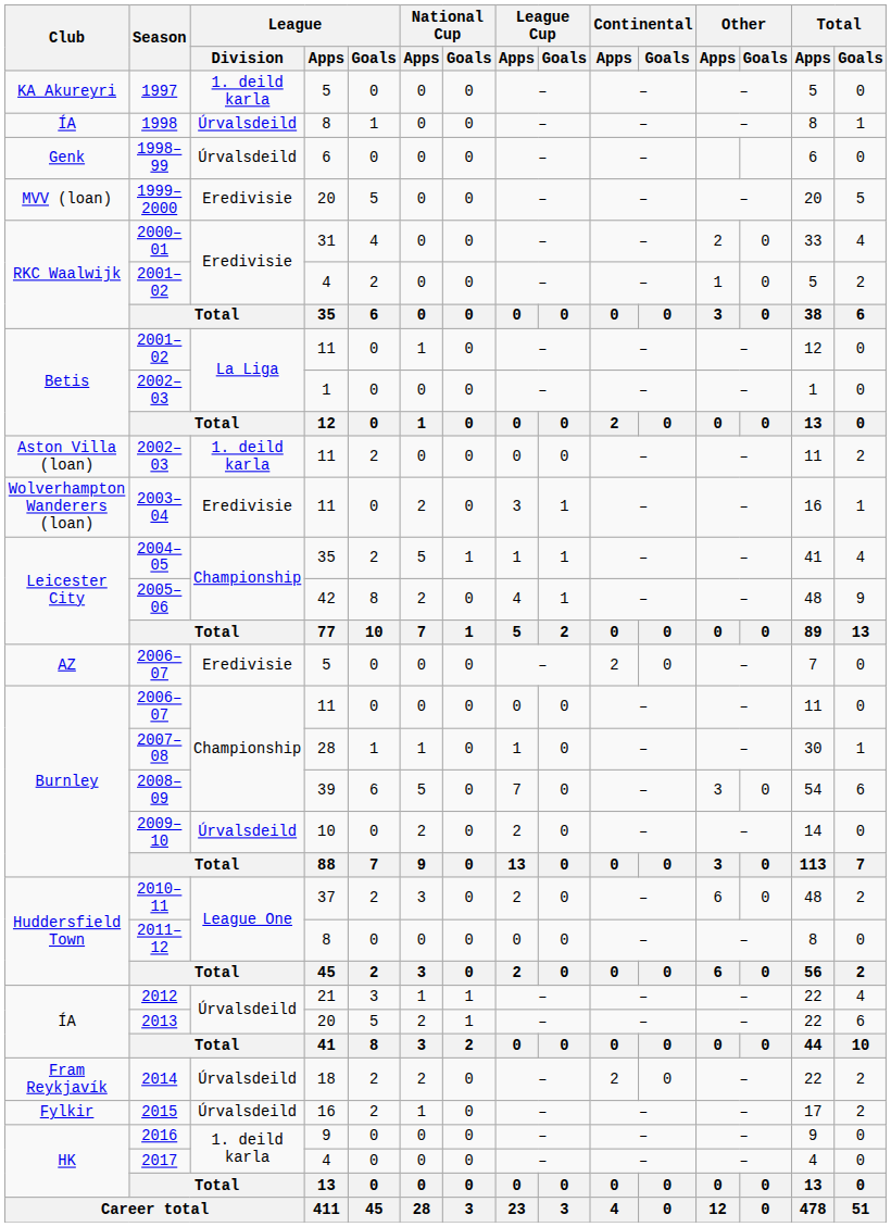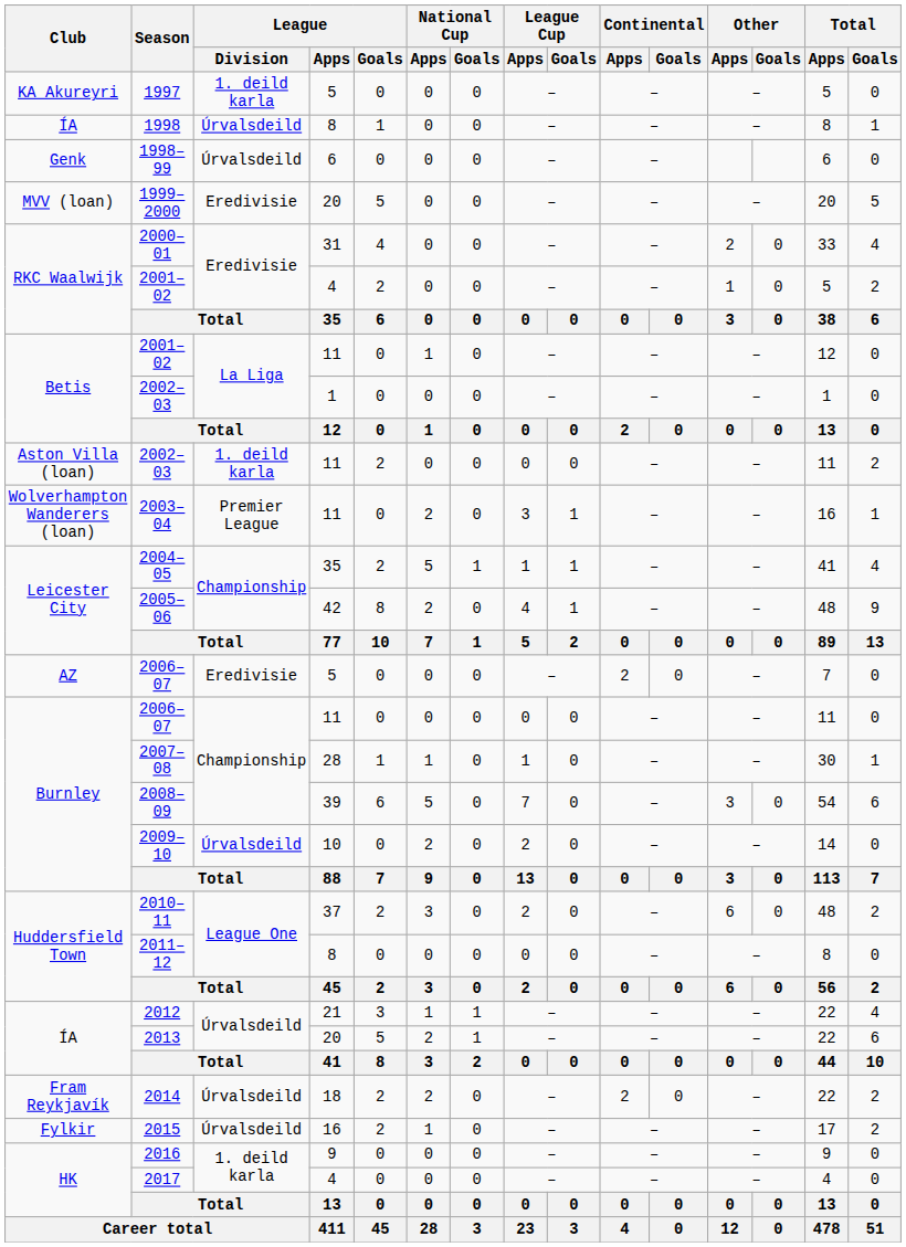 <table class="wikitable" style="text-align:center">
 <tr>
 <th rowspan="2">Club</th>
 <th rowspan="2">Season</th>
 <th colspan="3">League</th>
 <th colspan="2">National Cup</th>
 <th colspan="2">League Cup</th>
 <th colspan="2">Continental</th>
 <th colspan="2">Other</th>
 <th colspan="2">Total</th>
 </tr>
 <tr>
 <th>Division</th>
 <th>Apps</th>
 <th>Goals</th>
 <th>Apps</th>
 <th>Goals</th>
 <th>Apps</th>
 <th>Goals</th>
 <th>Apps</th>
 <th>Goals</th>
 <th>Apps</th>
 <th>Goals</th>
 <th>Apps</th>
 <th>Goals</th>
 </tr>
 <tr>
 <td><a href='#'>KA Akureyri</a></td>
 <td><a href='#'>1997</a></td>
 <td><a href='#'>1. deild karla</a></td>
 <td>5</td>
 <td>0</td>
 <td>0</td>
 <td>0</td>
 <td colspan="2">–</td>
 <td colspan="2">–</td>
 <td colspan="2">–</td>
 <td>5</td>
 <td>0</td>
 </tr>
 <tr>
 <td><a href='#'>ÍA</a></td>
 <td><a href='#'>1998</a></td>
 <td><a href='#'>Úrvalsdeild</a></td>
 <td>8</td>
 <td>1</td>
 <td>0</td>
 <td>0</td>
 <td colspan="2">–</td>
 <td colspan="2">–</td>
 <td colspan="2">–</td>
 <td>8</td>
 <td>1</td>
 </tr>
 <tr>
 <td><a href='#'>Genk</a></td>
 <td><a href='#'>1998–99</a></td>
 <td>Úrvalsdeild</td>
 <td>6</td>
 <td>0</td>
 <td>0</td>
 <td>0</td>
 <td colspan="2">–</td>
 <td colspan="2">–</td>
 <td></td>
 <td></td>
 <td>6</td>
 <td>0</td>
 </tr>
 <tr>
 <td><a href='#'>MVV</a> (loan)</td>
 <td><a href='#'>1999–2000</a></td>
 <td>Eredivisie</td>
 <td>20</td>
 <td>5</td>
 <td>0</td>
 <td>0</td>
 <td colspan="2">–</td>
 <td colspan="2">–</td>
 <td colspan="2">–</td>
 <td>20</td>
 <td>5</td>
 </tr>
 <tr>
 <td rowspan="3"><a href='#'>RKC Waalwijk</a></td>
 <td><a href='#'>2000–01</a></td>
 <td rowspan="2">Eredivisie</td>
 <td>31</td>
 <td>4</td>
 <td>0</td>
 <td>0</td>
 <td colspan="2">–</td>
 <td colspan="2">–</td>
 <td>2</td>
 <td>0</td>
 <td>33</td>
 <td>4</td>
 </tr>
 <tr>
 <td><a href='#'>2001–02</a></td>
 <td>4</td>
 <td>2</td>
 <td>0</td>
 <td>0</td>
 <td colspan="2">–</td>
 <td colspan="2">–</td>
 <td>1</td>
 <td>0</td>
 <td>5</td>
 <td>2</td>
 </tr>
 <tr>
 <th colspan="2">Total</th>
 <th>35</th>
 <th>6</th>
 <th>0</th>
 <th>0</th>
 <th>0</th>
 <th>0</th>
 <th>0</th>
 <th>0</th>
 <th>3</th>
 <th>0</th>
 <th>38</th>
 <th>6</th>
 </tr>
 <tr>
 <td rowspan="3"><a href='#'>Betis</a></td>
 <td><a href='#'>2001–02</a></td>
 <td rowspan="2"><a href='#'>La Liga</a></td>
 <td>11</td>
 <td>0</td>
 <td>1</td>
 <td>0</td>
 <td colspan="2">–</td>
 <td colspan="2">–</td>
 <td colspan="2">–</td>
 <td>12</td>
 <td>0</td>
 </tr>
 <tr>
 <td><a href='#'>2002–03</a></td>
 <td>1</td>
 <td>0</td>
 <td>0</td>
 <td>0</td>
 <td colspan="2">–</td>
 <td colspan="2">–</td>
 <td colspan="2">–</td>
 <td>1</td>
 <td>0</td>
 </tr>
 <tr>
 <th colspan="2">Total</th>
 <th>12</th>
 <th>0</th>
 <th>1</th>
 <th>0</th>
 <th>0</th>
 <th>0</th>
 <th>2</th>
 <th>0</th>
 <th>0</th>
 <th>0</th>
 <th>13</th>
 <th>0</th>
 </tr>
 <tr>
 <td><a href='#'>Aston Villa</a> (loan)</td>
 <td><a href='#'>2002–03</a></td>
 <td><a href='#'>1. deild karla</a></td>
 <td>11</td>
 <td>2</td>
 <td>0</td>
 <td>0</td>
 <td>0</td>
 <td>0</td>
 <td colspan="2">–</td>
 <td colspan="2">–</td>
 <td>11</td>
 <td>2</td>
 </tr>
 <tr>
 <td><a href='#'>Wolverhampton Wanderers</a> (loan)</td>
 <td><a href='#'>2003–04</a></td>
-<td>Eredivisie</td>
+<td>Premier League</td>
 <td>11</td>
 <td>0</td>
 <td>2</td>
 <td>0</td>
 <td>3</td>
 <td>1</td>
 <td colspan="2">–</td>
 <td colspan="2">–</td>
 <td>16</td>
 <td>1</td>
 </tr>
 <tr>
 <td rowspan="3"><a href='#'>Leicester City</a></td>
 <td><a href='#'>2004–05</a></td>
 <td rowspan="2"><a href='#'>Championship</a></td>
 <td>35</td>
 <td>2</td>
 <td>5</td>
 <td>1</td>
 <td>1</td>
 <td>1</td>
 <td colspan="2">–</td>
 <td colspan="2">–</td>
 <td>41</td>
 <td>4</td>
 </tr>
 <tr>
 <td><a href='#'>2005–06</a></td>
 <td>42</td>
 <td>8</td>
 <td>2</td>
 <td>0</td>
 <td>4</td>
 <td>1</td>
 <td colspan="2">–</td>
 <td colspan="2">–</td>
 <td>48</td>
 <td>9</td>
 </tr>
 <tr>
 <th colspan="2">Total</th>
 <th>77</th>
 <th>10</th>
 <th>7</th>
 <th>1</th>
 <th>5</th>
 <th>2</th>
 <th>0</th>
 <th>0</th>
 <th>0</th>
 <th>0</th>
 <th>89</th>
 <th>13</th>
 </tr>
 <tr>
 <td><a href='#'>AZ</a></td>
 <td><a href='#'>2006–07</a></td>
 <td>Eredivisie</td>
 <td>5</td>
 <td>0</td>
 <td>0</td>
 <td>0</td>
 <td colspan="2">–</td>
 <td>2</td>
 <td>0</td>
 <td colspan="2">–</td>
 <td>7</td>
 <td>0</td>
 </tr>
 <tr>
 <td rowspan="5"><a href='#'>Burnley</a></td>
 <td><a href='#'>2006–07</a></td>
 <td rowspan="3">Championship</td>
 <td>11</td>
 <td>0</td>
 <td>0</td>
 <td>0</td>
 <td>0</td>
 <td>0</td>
 <td colspan="2">–</td>
 <td colspan="2">–</td>
 <td>11</td>
 <td>0</td>
 </tr>
 <tr>
 <td><a href='#'>2007–08</a></td>
 <td>28</td>
 <td>1</td>
 <td>1</td>
 <td>0</td>
 <td>1</td>
 <td>0</td>
 <td colspan="2">–</td>
 <td colspan="2">–</td>
 <td>30</td>
 <td>1</td>
 </tr>
 <tr>
 <td><a href='#'>2008–09</a></td>
 <td>39</td>
 <td>6</td>
 <td>5</td>
 <td>0</td>
 <td>7</td>
 <td>0</td>
 <td colspan="2">–</td>
 <td>3</td>
 <td>0</td>
 <td>54</td>
 <td>6</td>
 </tr>
 <tr>
 <td><a href='#'>2009–10</a></td>
 <td><a href='#'>Úrvalsdeild</a></td>
 <td>10</td>
 <td>0</td>
 <td>2</td>
 <td>0</td>
 <td>2</td>
 <td>0</td>
 <td colspan="2">–</td>
 <td colspan="2">–</td>
 <td>14</td>
 <td>0</td>
 </tr>
 <tr>
 <th colspan="2">Total</th>
 <th>88</th>
 <th>7</th>
 <th>9</th>
 <th>0</th>
 <th>13</th>
 <th>0</th>
 <th>0</th>
 <th>0</th>
 <th>3</th>
 <th>0</th>
 <th>113</th>
 <th>7</th>
 </tr>
 <tr>
 <td rowspan="3"><a href='#'>Huddersfield Town</a></td>
 <td><a href='#'>2010–11</a></td>
 <td rowspan="2"><a href='#'>League One</a></td>
 <td>37</td>
 <td>2</td>
 <td>3</td>
 <td>0</td>
 <td>2</td>
 <td>0</td>
 <td colspan="2">–</td>
 <td>6</td>
 <td>0</td>
 <td>48</td>
 <td>2</td>
 </tr>
 <tr>
 <td><a href='#'>2011–12</a></td>
 <td>8</td>
 <td>0</td>
 <td>0</td>
 <td>0</td>
 <td>0</td>
 <td>0</td>
 <td colspan="2">–</td>
 <td colspan="2">–</td>
 <td>8</td>
 <td>0</td>
 </tr>
 <tr>
 <th colspan="2">Total</th>
 <th>45</th>
 <th>2</th>
 <th>3</th>
 <th>0</th>
 <th>2</th>
 <th>0</th>
 <th>0</th>
 <th>0</th>
 <th>6</th>
 <th>0</th>
 <th>56</th>
 <th>2</th>
 </tr>
 <tr>
 <td rowspan="3">ÍA</td>
 <td><a href='#'>2012</a></td>
 <td rowspan="2">Úrvalsdeild</td>
 <td>21</td>
 <td>3</td>
 <td>1</td>
 <td>1</td>
 <td colspan="2">–</td>
 <td colspan="2">–</td>
 <td colspan="2">–</td>
 <td>22</td>
 <td>4</td>
 </tr>
 <tr>
 <td><a href='#'>2013</a></td>
 <td>20</td>
 <td>5</td>
 <td>2</td>
 <td>1</td>
 <td colspan="2">–</td>
 <td colspan="2">–</td>
 <td colspan="2">–</td>
 <td>22</td>
 <td>6</td>
 </tr>
 <tr>
 <th colspan="2">Total</th>
 <th>41</th>
 <th>8</th>
 <th>3</th>
 <th>2</th>
 <th>0</th>
 <th>0</th>
 <th>0</th>
 <th>0</th>
 <th>0</th>
 <th>0</th>
 <th>44</th>
 <th>10</th>
 </tr>
 <tr>
 <td><a href='#'>Fram Reykjavík</a></td>
 <td><a href='#'>2014</a></td>
 <td>Úrvalsdeild</td>
 <td>18</td>
 <td>2</td>
 <td>2</td>
 <td>0</td>
 <td colspan="2">–</td>
 <td>2</td>
 <td>0</td>
 <td colspan="2">–</td>
 <td>22</td>
 <td>2</td>
 </tr>
 <tr>
 <td><a href='#'>Fylkir</a></td>
 <td><a href='#'>2015</a></td>
 <td>Úrvalsdeild</td>
 <td>16</td>
 <td>2</td>
 <td>1</td>
 <td>0</td>
 <td colspan="2">–</td>
 <td colspan="2">–</td>
 <td colspan="2">–</td>
 <td>17</td>
 <td>2</td>
 </tr>
 <tr>
 <td rowspan="3"><a href='#'>HK</a></td>
 <td><a href='#'>2016</a></td>
 <td rowspan="2">1. deild karla</td>
 <td>9</td>
 <td>0</td>
 <td>0</td>
 <td>0</td>
 <td colspan="2">–</td>
 <td colspan="2">–</td>
 <td colspan="2">–</td>
 <td>9</td>
 <td>0</td>
 </tr>
 <tr>
 <td><a href='#'>2017</a></td>
 <td>4</td>
 <td>0</td>
 <td>0</td>
 <td>0</td>
 <td colspan="2">–</td>
 <td colspan="2">–</td>
 <td colspan="2">–</td>
 <td>4</td>
 <td>0</td>
 </tr>
 <tr>
 <th colspan="2">Total</th>
 <th>13</th>
 <th>0</th>
 <th>0</th>
 <th>0</th>
 <th>0</th>
 <th>0</th>
 <th>0</th>
 <th>0</th>
 <th>0</th>
 <th>0</th>
 <th>13</th>
 <th>0</th>
 </tr>
 <tr>
 <th colspan="3">Career total</th>
 <th>411</th>
 <th>45</th>
 <th>28</th>
 <th>3</th>
 <th>23</th>
 <th>3</th>
 <th>4</th>
 <th>0</th>
 <th>12</th>
 <th>0</th>
 <th>478</th>
 <th>51</th>
 </tr>
 </table>
